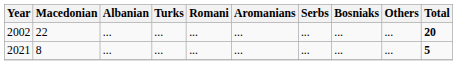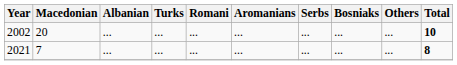 <table class="wikitable">
 <tr>
 <th>Year</th>
 <th>Macedonian</th>
 <th>Albanian</th>
 <th>Turks</th>
 <th>Romani</th>
 <th>Aromanians</th>
 <th>Serbs</th>
 <th>Bosniaks</th>
 <th><abbr>Others</abbr></th>
 <th>Total</th>
 </tr>
 <tr>
 <td>2002</td>
-<td>22</td>
+<td>20</td>
 <td>...</td>
 <td>...</td>
 <td>...</td>
 <td>...</td>
 <td>...</td>
 <td>...</td>
 <td>...</td>
-<td><strong>20</strong></td>
+<td><strong>10</strong></td>
 </tr>
 <tr>
 <td>2021</td>
-<td>8</td>
+<td>7</td>
 <td>...</td>
 <td>...</td>
 <td>...</td>
 <td>...</td>
 <td>...</td>
 <td>...</td>
 <td>...</td>
-<td><strong>5</strong></td>
+<td><strong>8</strong></td>
 </tr>
 <tr>
 </tr>
 </table>
